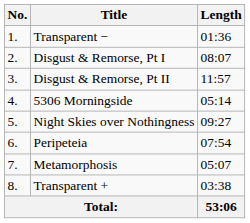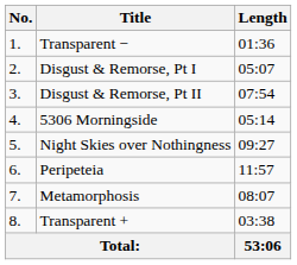 <table class="wikitable">
 <tr>
 <th>No.</th>
 <th>Title</th>
 <th>Length</th>
 </tr>
 <tr>
 <td>1.</td>
 <td>Transparent −</td>
 <td>01:36</td>
 </tr>
 <tr>
 <td>2.</td>
 <td>Disgust & Remorse, Pt I</td>
-<td>08:07</td>
+<td>05:07</td>
 </tr>
 <tr>
 <td>3.</td>
 <td>Disgust & Remorse, Pt II</td>
-<td>11:57</td>
+<td>07:54</td>
 </tr>
 <tr>
 <td>4.</td>
 <td>5306 Morningside</td>
 <td>05:14</td>
 </tr>
 <tr>
 <td>5.</td>
 <td>Night Skies over Nothingness</td>
 <td>09:27</td>
 </tr>
 <tr>
 <td>6.</td>
 <td>Peripeteia</td>
-<td>07:54</td>
+<td>11:57</td>
 </tr>
 <tr>
 <td>7.</td>
 <td>Metamorphosis</td>
-<td>05:07</td>
+<td>08:07</td>
 </tr>
 <tr>
 <td>8.</td>
 <td>Transparent +</td>
 <td>03:38</td>
 </tr>
 <tr>
 <th colspan="2">Total:</th>
 <th>53:06</th>
 </tr>
 </table>
